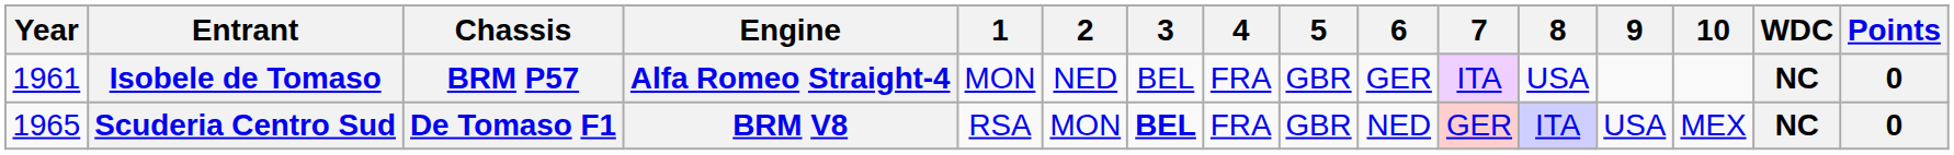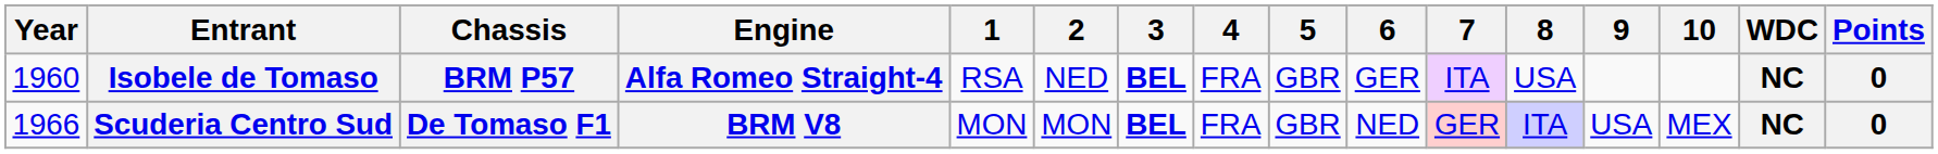 <table class="wikitable" style="text-align:center; font-size:90%">
 <tr>
 <th>Year</th>
 <th>Entrant</th>
 <th>Chassis</th>
 <th>Engine</th>
 <th>1</th>
 <th>2</th>
 <th>3</th>
 <th>4</th>
 <th>5</th>
 <th>6</th>
 <th>7</th>
 <th>8</th>
 <th>9</th>
 <th>10</th>
 <th>WDC</th>
 <th><a href='#'>Points</a></th>
 </tr>
 <tr>
-<td><a href='#'>1961</a></td>
+<td><a href='#'>1960</a></td>
 <th><a href='#'>Isobele de Tomaso</a></th>
 <th><a href='#'>BRM</a> <a href='#'>P57</a></th>
 <th><a href='#'>Alfa Romeo</a> <a href='#'>Straight-4</a></th>
-<td><a href='#'>MON</a></td>
+<td><a href='#'>RSA</a></td>
 <td><a href='#'>NED</a></td>
-<td><a href='#'>BEL</a></td>
+<td><strong><a href='#'>BEL</a></strong></td>
 <td><a href='#'>FRA</a></td>
 <td><a href='#'>GBR</a></td>
 <td><a href='#'>GER</a></td>
 <td style="background:#EFCFFF;"><a href='#'>ITA</a><br></td>
 <td><a href='#'>USA</a></td>
 <td></td>
 <td></td>
 <th>NC</th>
 <th>0</th>
 </tr>
 <tr>
-<td><a href='#'>1965</a></td>
+<td><a href='#'>1966</a></td>
 <th><a href='#'>Scuderia Centro Sud</a></th>
 <th><a href='#'>De Tomaso</a> <a href='#'>F1</a></th>
 <th><a href='#'>BRM</a> <a href='#'>V8</a></th>
-<td><a href='#'>RSA</a></td>
+<td><a href='#'>MON</a></td>
 <td><a href='#'>MON</a></td>
 <td><strong><a href='#'>BEL</a></strong></td>
 <td><a href='#'>FRA</a></td>
 <td><a href='#'>GBR</a></td>
 <td><a href='#'>NED</a></td>
 <td style="background:#FFCFCF;"><a href='#'>GER</a><br></td>
 <td style="background:#CFCFFF;"><a href='#'>ITA</a><br></td>
 <td><a href='#'>USA</a></td>
 <td><a href='#'>MEX</a></td>
 <th>NC</th>
 <th>0</th>
 </tr>
 </table>
